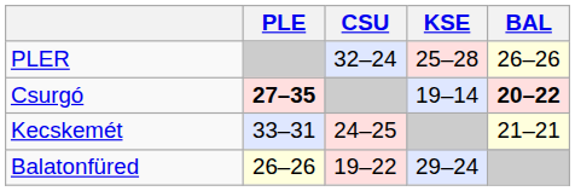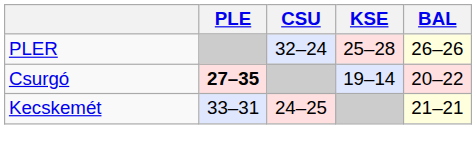 <table class="wikitable" style="text-align: center;" width="400">
 <tr>
 <th width=200></th>
 <th width=60><a href='#'>PLE</a></th>
 <th width=60><a href='#'>CSU</a></th>
 <th width=60><a href='#'>KSE</a></th>
 <th width=60><a href='#'>BAL</a></th>
 </tr>
 <tr>
 <td style="text-align: left;"><a href='#'>PLER</a></td>
 <td bgcolor=#CCCCCC> </td>
 <td bgcolor=#DFE7FF>32–24</td>
 <td bgcolor=#FFDFDF>25–28</td>
 <td bgcolor=#FFFFDD>26–26</td>
 </tr>
 <tr>
 <td style="text-align: left;"><a href='#'>Csurgó</a></td>
 <td bgcolor=#FFDFDF><strong>27–35</strong></td>
 <td bgcolor=#CCCCCC> </td>
 <td bgcolor=#DFE7FF>19–14</td>
-<td bgcolor=#FFDFDF><strong>20–22</strong></td>
+<td bgcolor=#FFDFDF>20–22</td>
 </tr>
 <tr>
 <td style="text-align: left;"><a href='#'>Kecskemét</a></td>
 <td bgcolor=#DFE7FF>33–31</td>
 <td bgcolor=#FFDFDF>24–25</td>
 <td bgcolor=#CCCCCC> </td>
 <td bgcolor=#FFFFDD>21–21</td>
 </tr>
-<tr>
-<td style="text-align: left;"><a href='#'>Balatonfüred</a></td>
-<td bgcolor=#FFFFDD>26–26</td>
-<td bgcolor=#FFDFDF>19–22</td>
-<td bgcolor=#DFE7FF>29–24</td>
-<td bgcolor=#CCCCCC> </td>
-</tr>
 </table>
